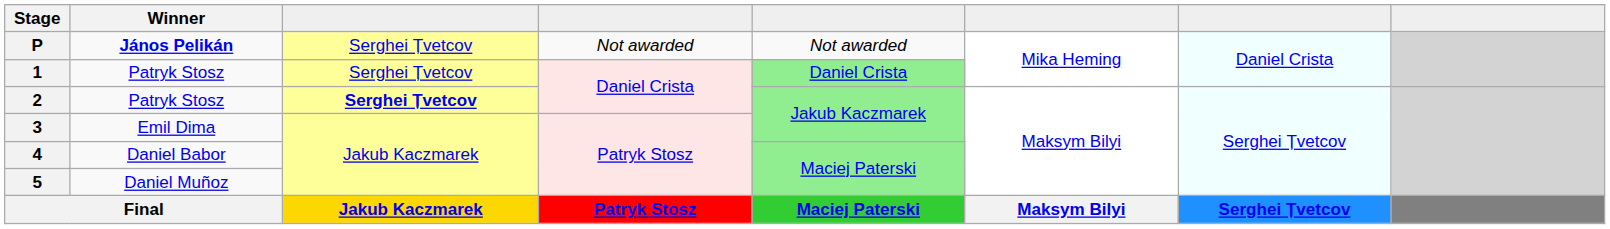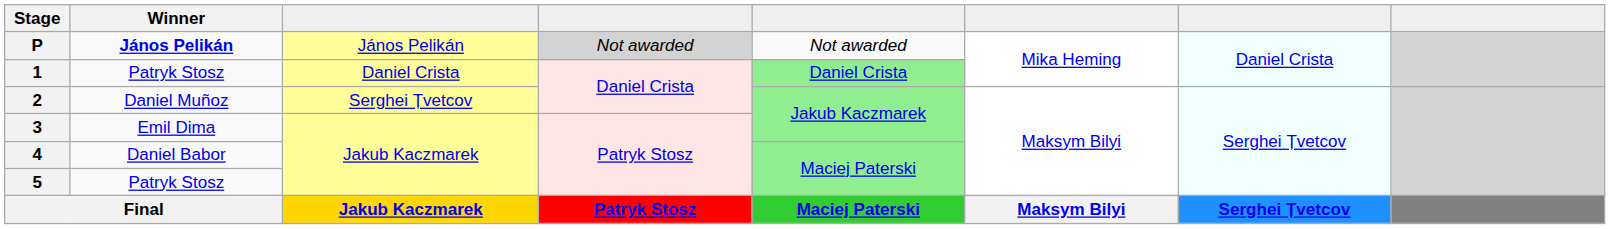 <table class="wikitable" style="text-align: center; font-size:smaller;">
 <tr style="background:#efefef;">
 <th style="width:2%;">Stage</th>
 <th style="width:10%;">Winner</th>
 <th style="background:#efefef; width:12%;"></th>
 <th style="background:#efefef; width:10%;"></th>
 <th style="background:#efefef; width:10%;"></th>
 <th style="background:#efefef; width:10%;"></th>
 <th style="background:#efefef; width:10%;"></th>
 <th style="background:#efefef; width:10%;"></th>
 </tr>
 <tr>
 <th>P</th>
 <td><strong><a href='#'>János Pelikán</a></strong></td>
-<td style="background:#FFFF99;"><a href='#'>Serghei Țvetcov</a></td>
-<td><em>Not awarded</em></td>
+<td style="background:#FFFF99;"><a href='#'>János Pelikán</a></td>
+<td style="background: lightgrey;"><em>Not awarded</em></td>
 <td><em>Not awarded</em></td>
 <td style="background:white;" rowspan="2"><a href='#'>Mika Heming</a></td>
 <td style="background:azure;" rowspan="2"><a href='#'>Daniel Crista</a></td>
 <td style="background:#D3D3D3;" rowspan="2"></td>
 </tr>
 <tr>
 <th>1</th>
 <td><a href='#'>Patryk Stosz</a></td>
-<td style="background:#FFFF99;"><a href='#'>Serghei Țvetcov</a></td>
+<td style="background:#FFFF99;"><a href='#'>Daniel Crista</a></td>
 <td style="background:#FFE6E6;" rowspan="2"><a href='#'>Daniel Crista</a></td>
 <td style="background:lightgreen;"><a href='#'>Daniel Crista</a></td>
 </tr>
 <tr>
 <th>2</th>
-<td><a href='#'>Patryk Stosz</a></td>
-<td style="background:#FFFF99;"><strong><a href='#'>Serghei Țvetcov</a></strong></td>
+<td><a href='#'>Daniel Muñoz</a></td>
+<td style="background:#FFFF99;"><a href='#'>Serghei Țvetcov</a></td>
 <td style="background:lightgreen;" rowspan="2"><a href='#'>Jakub Kaczmarek</a></td>
 <td style="background:white;" rowspan="4"><a href='#'>Maksym Bilyi</a></td>
 <td style="background:azure;" rowspan="4"><a href='#'>Serghei Țvetcov</a></td>
 <td style="background:#D3D3D3;" rowspan="4"></td>
 </tr>
 <tr>
 <th>3</th>
 <td><a href='#'>Emil Dima</a></td>
 <td style="background:#FFFF99;" rowspan="3"><a href='#'>Jakub Kaczmarek</a></td>
 <td style="background:#FFE6E6;" rowspan="3"><a href='#'>Patryk Stosz</a></td>
 </tr>
 <tr>
 <th>4</th>
 <td><a href='#'>Daniel Babor</a></td>
 <td style="background:lightgreen;" rowspan="2"><a href='#'>Maciej Paterski</a></td>
 </tr>
 <tr>
 <th>5</th>
-<td><a href='#'>Daniel Muñoz</a></td>
+<td><a href='#'>Patryk Stosz</a></td>
 </tr>
 <tr>
 <th colspan="2">Final</th>
 <th style="background:gold;"><a href='#'>Jakub Kaczmarek</a></th>
 <th style="background:#f00;"><a href='#'>Patryk Stosz</a></th>
 <th style="background:limegreen;"><a href='#'>Maciej Paterski</a></th>
 <th style="background:offwhite;"><a href='#'>Maksym Bilyi</a></th>
 <th style="background:dodgerblue;"><a href='#'>Serghei Țvetcov</a></th>
 <th style="background:#808080;"></th>
 </tr>
 </table>
